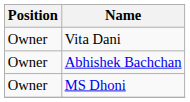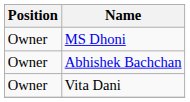 <table class="wikitable">
 <tr>
 <th>Position</th>
 <th>Name</th>
 </tr>
 <tr>
 <td>Owner</td>
-<td> Vita Dani</td>
+<td> <a href='#'>MS Dhoni</a></td>
 </tr>
 <tr>
 <td>Owner</td>
 <td> <a href='#'>Abhishek Bachchan</a></td>
 </tr>
 <tr>
 <td>Owner</td>
-<td> <a href='#'>MS Dhoni</a></td>
+<td> Vita Dani</td>
 </tr>
 <tr>
 </tr>
 </table>
